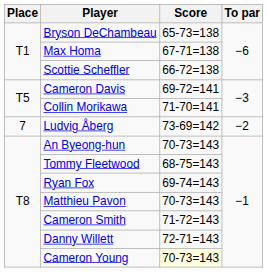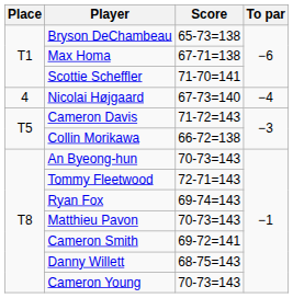 <table class="wikitable">
 <tr>
 <th>Place</th>
 <th>Player</th>
 <th>Score</th>
 <th>To par</th>
 </tr>
 <tr>
 <td rowspan=3 align=center>T1</td>
 <td> <a href='#'>Bryson DeChambeau</a></td>
 <td>65-73=138</td>
 <td rowspan=3 align=center>−6</td>
 </tr>
 <tr>
 <td> <a href='#'>Max Homa</a></td>
 <td>67-71=138</td>
 </tr>
 <tr>
 <td> <a href='#'>Scottie Scheffler</a></td>
-<td>66-72=138</td>
+<td>71-70=141</td>
+</tr>
+<tr>
+<td align=center>4</td>
+<td> <a href='#'>Nicolai Højgaard</a></td>
+<td>67-73=140</td>
+<td align=center>−4</td>
 </tr>
 <tr>
 <td rowspan=2 align=center>T5</td>
 <td> <a href='#'>Cameron Davis</a></td>
-<td>69-72=141</td>
+<td>71-72=143</td>
 <td rowspan=2 align=center>−3</td>
 </tr>
 <tr>
 <td> <a href='#'>Collin Morikawa</a></td>
-<td>71-70=141</td>
-</tr>
-<tr>
-<td align=center>7</td>
-<td> <a href='#'>Ludvig Åberg</a></td>
-<td>73-69=142</td>
-<td align=center>−2</td>
+<td>66-72=138</td>
 </tr>
 <tr>
 <td rowspan=7 align=center>T8</td>
 <td> <a href='#'>An Byeong-hun</a></td>
 <td>70-73=143</td>
 <td rowspan=7 align=center>−1</td>
 </tr>
 <tr>
 <td> <a href='#'>Tommy Fleetwood</a></td>
-<td>68-75=143</td>
+<td>72-71=143</td>
 </tr>
 <tr>
 <td> <a href='#'>Ryan Fox</a></td>
 <td>69-74=143</td>
 </tr>
 <tr>
 <td> <a href='#'>Matthieu Pavon</a></td>
 <td>70-73=143</td>
 </tr>
 <tr>
 <td> <a href='#'>Cameron Smith</a></td>
-<td>71-72=143</td>
+<td>69-72=141</td>
 </tr>
 <tr>
 <td> <a href='#'>Danny Willett</a></td>
-<td>72-71=143</td>
+<td>68-75=143</td>
 </tr>
 <tr>
 <td> <a href='#'>Cameron Young</a></td>
-<td style="background: lightyellow;">70-73=143</td>
+<td>70-73=143</td>
 </tr>
 </table>
